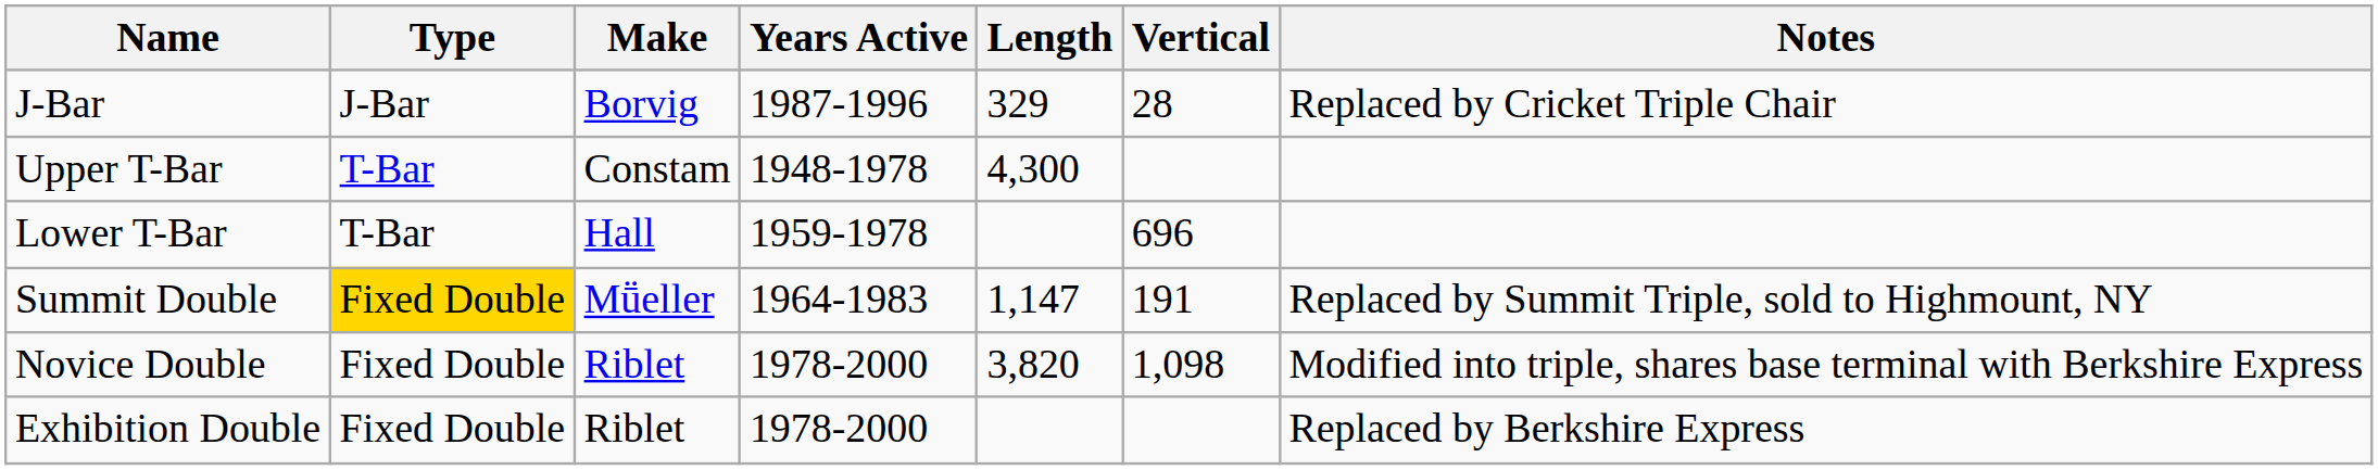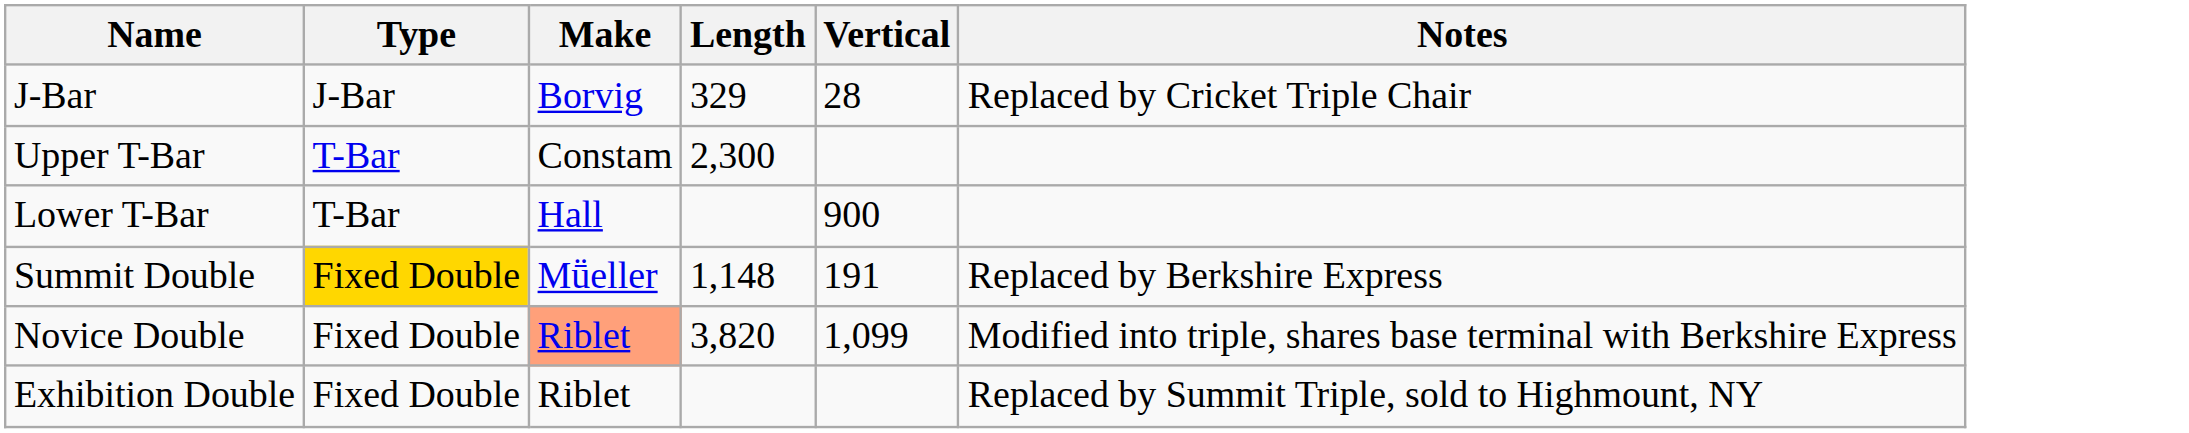 <table class="wikitable">
 <tr>
 <th>Name</th>
 <th>Type</th>
 <th>Make</th>
-<th>Years Active</th>
 <th>Length<br></th>
 <th>Vertical<br></th>
 <th>Notes</th>
 </tr>
 <tr>
 <td>J-Bar</td>
 <td>J-Bar</td>
 <td><a href='#'>Borvig</a></td>
-<td>1987-1996</td>
 <td>329</td>
 <td>28</td>
 <td>Replaced by Cricket Triple Chair</td>
 </tr>
 <tr>
 <td>Upper T-Bar</td>
 <td><a href='#'>T-Bar</a></td>
 <td>Constam</td>
-<td>1948-1978</td>
-<td>4,300</td>
+<td>2,300</td>
 <td></td>
 <td></td>
 </tr>
 <tr>
 <td>Lower T-Bar</td>
 <td>T-Bar</td>
 <td><a href='#'>Hall</a></td>
-<td>1959-1978</td>
 <td></td>
-<td>696</td>
+<td>900</td>
 <td></td>
 </tr>
 <tr>
 <td>Summit Double</td>
 <td style="background: gold;">Fixed Double</td>
 <td><a href='#'>Mṻeller</a></td>
-<td>1964-1983</td>
-<td>1,147</td>
+<td>1,148</td>
 <td>191</td>
-<td>Replaced by Summit Triple, sold to Highmount, NY</td>
+<td>Replaced by Berkshire Express</td>
 </tr>
 <tr>
 <td>Novice Double</td>
 <td>Fixed Double</td>
-<td><a href='#'>Riblet</a></td>
-<td>1978-2000</td>
+<td style="background: lightsalmon;"><a href='#'>Riblet</a></td>
 <td>3,820</td>
-<td>1,098</td>
+<td>1,099</td>
 <td>Modified into triple, shares base terminal with Berkshire Express</td>
 </tr>
 <tr>
 <td>Exhibition Double</td>
 <td>Fixed Double</td>
 <td>Riblet</td>
-<td>1978-2000</td>
 <td></td>
 <td></td>
-<td>Replaced by Berkshire Express</td>
+<td>Replaced by Summit Triple, sold to Highmount, NY</td>
 </tr>
 </table>
